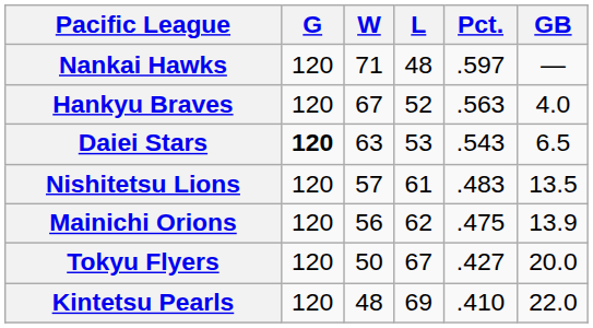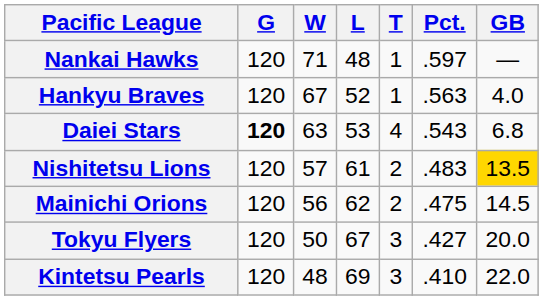 <table class="wikitable plainrowheaders" width="60%" style="text-align:center;">
 <tr>
 <th scope="col" width="35%"><a href='#'>Pacific League</a></th>
 <th scope="col" width="5%"><a href='#'>G</a></th>
 <th scope="col" width="5%"><a href='#'>W</a></th>
 <th scope="col" width="5%"><a href='#'>L</a></th>
+<th scope="col" width="5%"><a href='#'>T</a></th>
 <th scope="col" width="7%"><a href='#'>Pct.</a></th>
 <th scope="col" width="5%"><a href='#'>GB</a></th>
 </tr>
 <tr>
 <th scope="row" style="text-align:center;"><a href='#'>Nankai Hawks</a></th>
 <td>120</td>
 <td>71</td>
 <td>48</td>
+<td>1</td>
 <td>.597</td>
 <td>—</td>
 </tr>
 <tr>
 <th scope="row" style="text-align:center;"><a href='#'>Hankyu Braves</a></th>
 <td>120</td>
 <td>67</td>
 <td>52</td>
+<td>1</td>
 <td>.563</td>
 <td>4.0</td>
 </tr>
 <tr>
 <th scope="row" style="text-align:center;"><a href='#'>Daiei Stars</a></th>
 <td><strong>120</strong></td>
 <td>63</td>
 <td>53</td>
+<td>4</td>
 <td>.543</td>
-<td>6.5</td>
+<td>6.8</td>
 </tr>
 <tr>
 <th scope="row" style="text-align:center;"><a href='#'>Nishitetsu Lions</a></th>
 <td>120</td>
 <td>57</td>
 <td>61</td>
+<td>2</td>
 <td>.483</td>
-<td>13.5</td>
+<td style="background: gold;">13.5</td>
 </tr>
 <tr>
 <th scope="row" style="text-align:center;"><a href='#'>Mainichi Orions</a></th>
 <td>120</td>
 <td>56</td>
 <td>62</td>
+<td>2</td>
 <td>.475</td>
-<td>13.9</td>
+<td>14.5</td>
 </tr>
 <tr>
 <th scope="row" style="text-align:center;"><a href='#'>Tokyu Flyers</a></th>
 <td>120</td>
 <td>50</td>
 <td>67</td>
+<td>3</td>
 <td>.427</td>
 <td>20.0</td>
 </tr>
 <tr>
 <th scope="row" style="text-align:center;"><a href='#'>Kintetsu Pearls</a></th>
 <td>120</td>
 <td>48</td>
 <td>69</td>
+<td>3</td>
 <td>.410</td>
 <td>22.0</td>
 </tr>
 </table>
